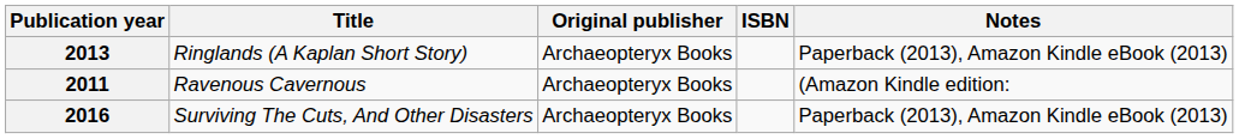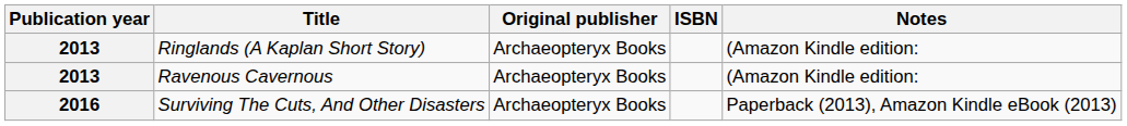 <table class="wikitable plainrowheaders sortable">
 <tr>
 <th scope="col">Publication year</th>
 <th scope="col">Title</th>
 <th scope="col">Original publisher</th>
 <th scope="col">ISBN</th>
 <th scope="col" class="unsortable">Notes</th>
 </tr>
 <tr>
 <th scope="row">2013</th>
 <td><em>Ringlands (A Kaplan Short Story)</em></td>
 <td>Archaeopteryx Books</td>
 <td></td>
-<td>Paperback (2013), Amazon Kindle eBook (2013) </td>
+<td>(Amazon Kindle edition:  </td>
 </tr>
 <tr>
-<th scope="row">2011</th>
+<th scope="row">2013</th>
 <td><em>Ravenous Cavernous</em></td>
 <td>Archaeopteryx Books</td>
 <td></td>
 <td>(Amazon Kindle edition:  </td>
 </tr>
 <tr>
 <th scope="row">2016</th>
 <td><em>Surviving The Cuts, And Other Disasters</em></td>
 <td>Archaeopteryx Books</td>
 <td></td>
 <td>Paperback (2013), Amazon Kindle eBook (2013) </td>
 </tr>
 </table>
